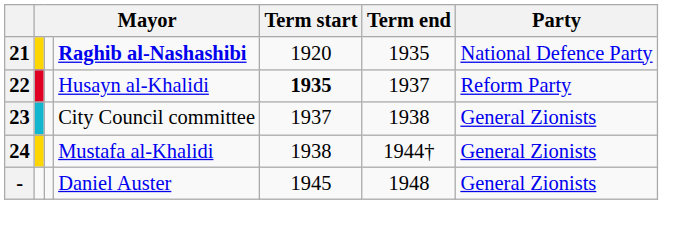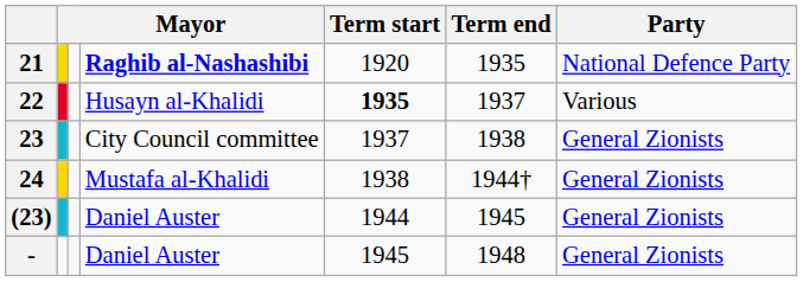 <table class="wikitable">
 <tr>
 <th></th>
 <th colspan="3">Mayor</th>
 <th>Term start</th>
 <th>Term end</th>
 <th>Party</th>
 </tr>
 <tr>
 <th>21</th>
 <td bgcolor=#FFD700></td>
 <td></td>
 <td><strong><a href='#'>Raghib al-Nashashibi</a></strong></td>
 <td align=center>1920</td>
 <td align=center>1935</td>
 <td><a href='#'>National Defence Party</a></td>
 </tr>
 <tr>
 <th>22</th>
 <td bgcolor=#DF0024></td>
 <td></td>
 <td><a href='#'>Husayn al-Khalidi</a></td>
 <td align=center><strong>1935</strong></td>
 <td align=center>1937</td>
-<td><a href='#'>Reform Party</a></td>
+<td>Various</td>
 </tr>
 <tr>
 <th>23</th>
 <td bgcolor=#12B6CF></td>
 <td></td>
 <td>City Council committee</td>
 <td align=center>1937</td>
 <td align=center>1938</td>
 <td><a href='#'>General Zionists</a></td>
 </tr>
 <tr>
 <th>24</th>
 <td bgcolor=#FFD700></td>
 <td></td>
 <td><a href='#'>Mustafa al-Khalidi</a></td>
 <td align=center>1938</td>
 <td align=center>1944†</td>
 <td><a href='#'>General Zionists</a></td>
 </tr>
 <tr>
+<th>(23)</th>
+<td bgcolor=#12B6CF></td>
+<td></td>
+<td><a href='#'>Daniel Auster</a></td>
+<td align=center>1944</td>
+<td align=center>1945</td>
+<td><a href='#'>General Zionists</a></td>
+</tr>
+<tr>
 <th>-</th>
 <td bgcolor=></td>
 <td></td>
 <td><a href='#'>Daniel Auster</a></td>
 <td align=center>1945</td>
 <td align=center>1948</td>
 <td><a href='#'>General Zionists</a></td>
 </tr>
 </table>
